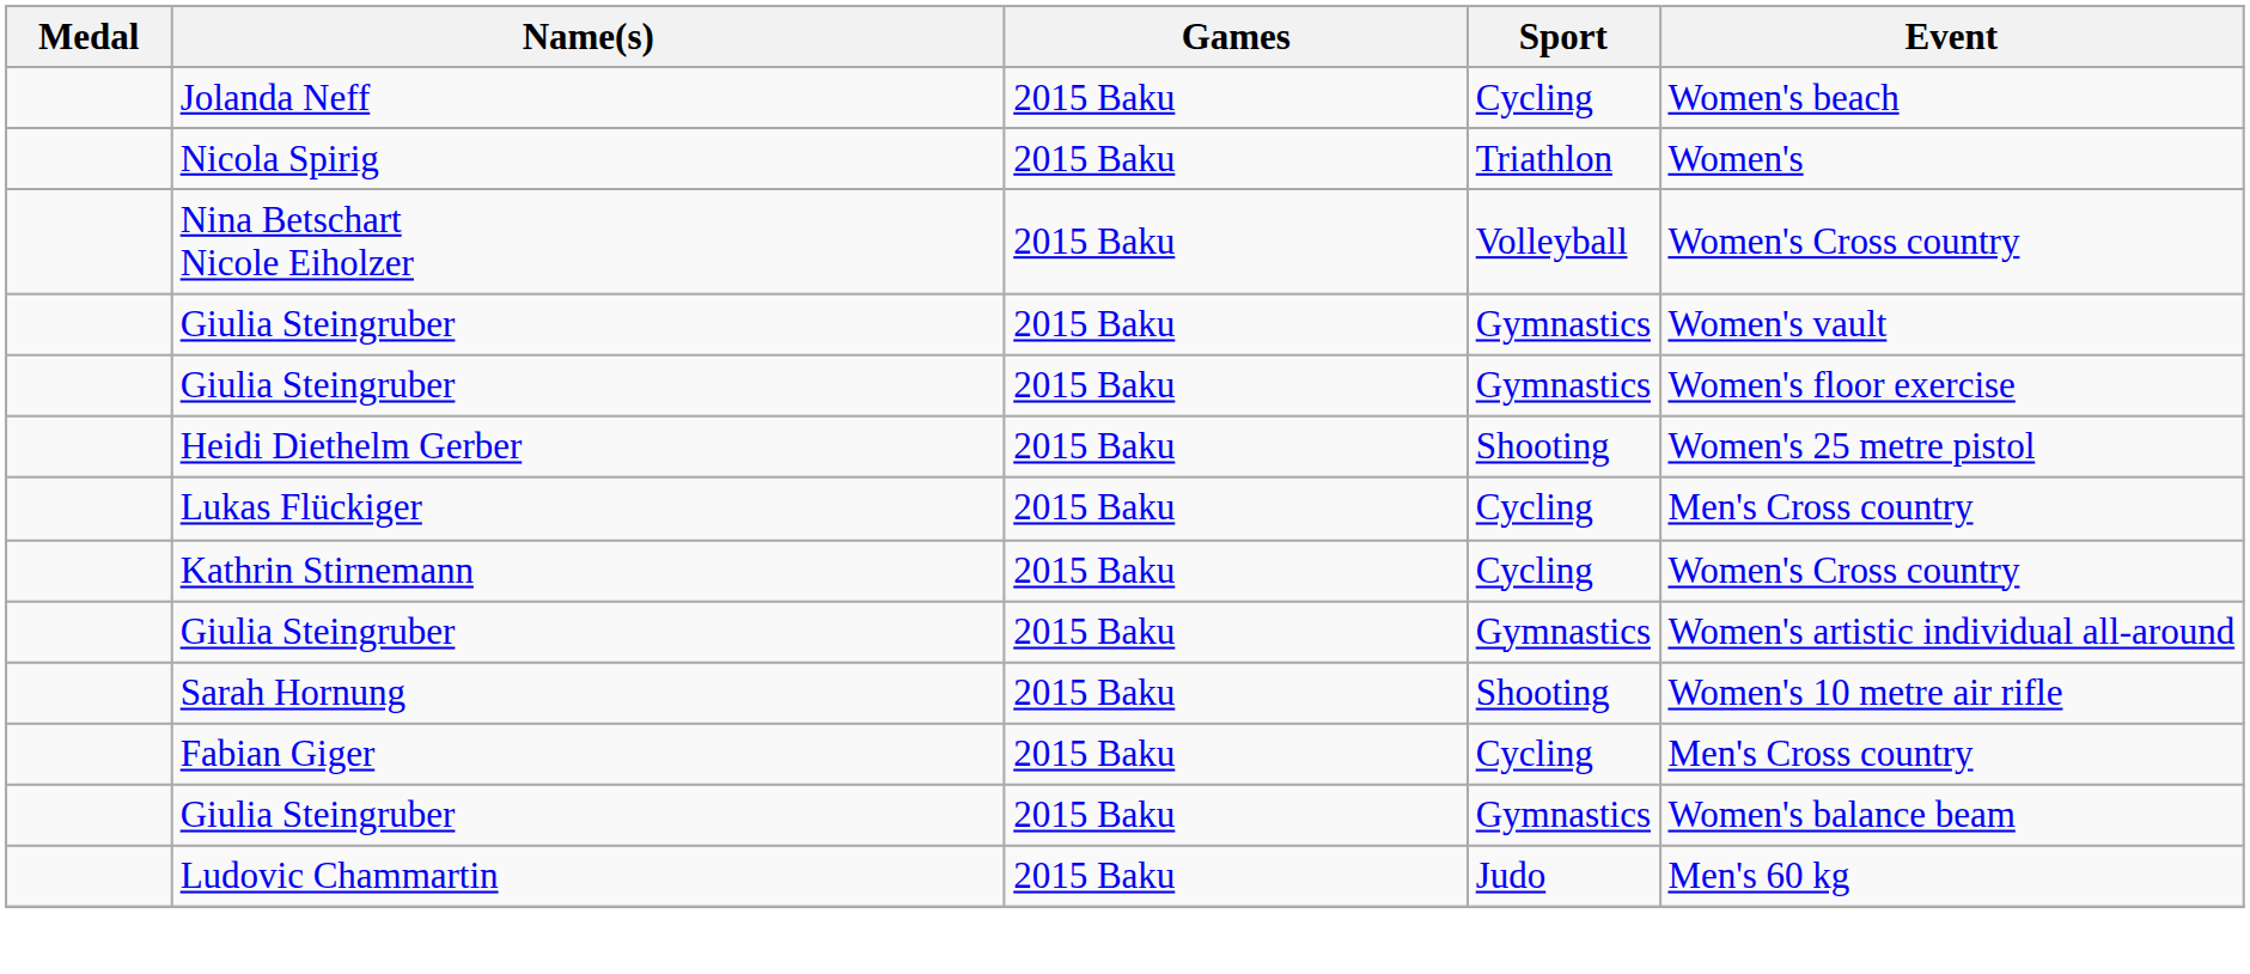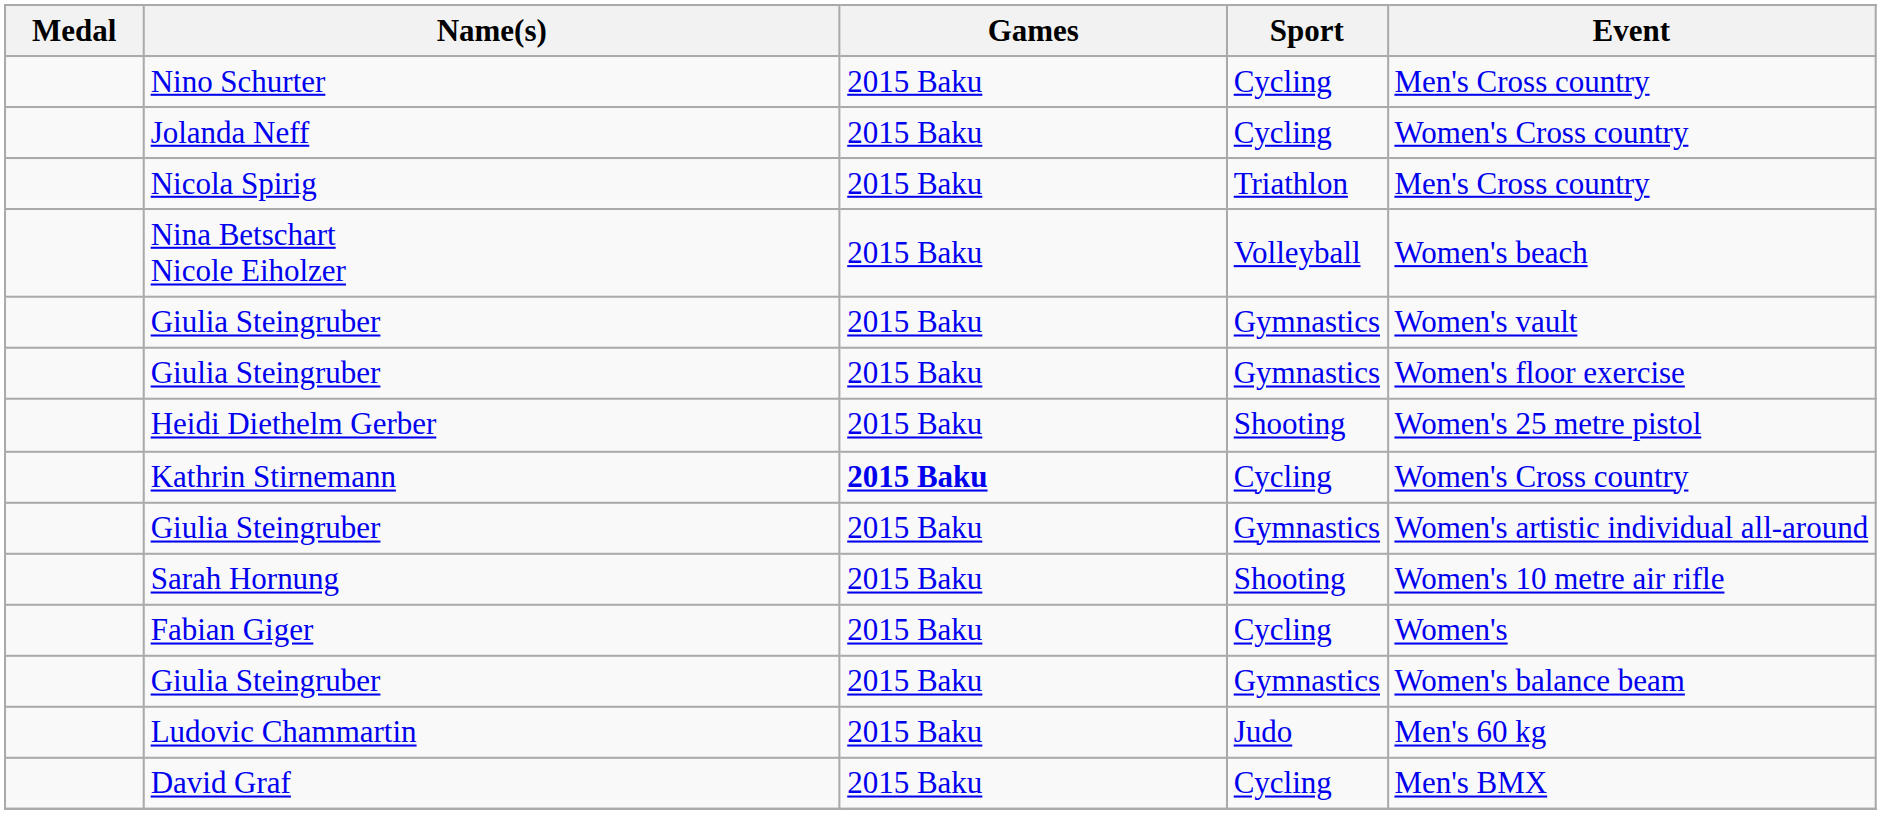 <table class="wikitable sortable" style="font-size: 95%;">
 <tr>
 <th style="width:4em">Medal</th>
 <th style="width:22em">Name(s)</th>
 <th style="width:12em">Games</th>
 <th>Sport</th>
 <th>Event</th>
 </tr>
 <tr>
 <td></td>
+<td><a href='#'>Nino Schurter</a></td>
+<td> <a href='#'>2015 Baku</a></td>
+<td> <a href='#'>Cycling</a></td>
+<td><a href='#'>Men's Cross country</a></td>
+</tr>
+<tr>
+<td></td>
 <td><a href='#'>Jolanda Neff</a></td>
 <td> <a href='#'>2015 Baku</a></td>
 <td> <a href='#'>Cycling</a></td>
-<td><a href='#'>Women's beach</a></td>
+<td><a href='#'>Women's Cross country</a></td>
 </tr>
 <tr>
 <td></td>
 <td><a href='#'>Nicola Spirig</a></td>
 <td> <a href='#'>2015 Baku</a></td>
 <td> <a href='#'>Triathlon</a></td>
-<td><a href='#'>Women's</a></td>
+<td><a href='#'>Men's Cross country</a></td>
 </tr>
 <tr>
 <td></td>
 <td><a href='#'>Nina Betschart</a><br><a href='#'>Nicole Eiholzer</a></td>
 <td> <a href='#'>2015 Baku</a></td>
 <td> <a href='#'>Volleyball</a></td>
-<td><a href='#'>Women's Cross country</a></td>
+<td><a href='#'>Women's beach</a></td>
 </tr>
 <tr>
 <td></td>
 <td><a href='#'>Giulia Steingruber</a></td>
 <td> <a href='#'>2015 Baku</a></td>
 <td> <a href='#'>Gymnastics</a></td>
 <td><a href='#'>Women's vault</a></td>
 </tr>
 <tr>
 <td></td>
 <td><a href='#'>Giulia Steingruber</a></td>
 <td> <a href='#'>2015 Baku</a></td>
 <td> <a href='#'>Gymnastics</a></td>
 <td><a href='#'>Women's floor exercise</a></td>
 </tr>
 <tr>
 <td></td>
 <td><a href='#'>Heidi Diethelm Gerber</a></td>
 <td> <a href='#'>2015 Baku</a></td>
 <td> <a href='#'>Shooting</a></td>
 <td><a href='#'>Women's 25 metre pistol</a></td>
 </tr>
 <tr>
 <td></td>
-<td><a href='#'>Lukas Flückiger</a></td>
-<td> <a href='#'>2015 Baku</a></td>
-<td> <a href='#'>Cycling</a></td>
-<td><a href='#'>Men's Cross country</a></td>
-</tr>
-<tr>
-<td></td>
 <td><a href='#'>Kathrin Stirnemann</a></td>
-<td> <a href='#'>2015 Baku</a></td>
+<td><strong> <a href='#'>2015 Baku</a></strong></td>
 <td> <a href='#'>Cycling</a></td>
 <td><a href='#'>Women's Cross country</a></td>
 </tr>
 <tr>
 <td></td>
 <td><a href='#'>Giulia Steingruber</a></td>
 <td> <a href='#'>2015 Baku</a></td>
 <td> <a href='#'>Gymnastics</a></td>
 <td><a href='#'>Women's artistic individual all-around</a></td>
 </tr>
 <tr>
 <td></td>
 <td><a href='#'>Sarah Hornung</a></td>
 <td> <a href='#'>2015 Baku</a></td>
 <td> <a href='#'>Shooting</a></td>
 <td><a href='#'>Women's 10 metre air rifle</a></td>
 </tr>
 <tr>
 <td></td>
 <td><a href='#'>Fabian Giger</a></td>
 <td> <a href='#'>2015 Baku</a></td>
 <td> <a href='#'>Cycling</a></td>
-<td><a href='#'>Men's Cross country</a></td>
+<td><a href='#'>Women's</a></td>
 </tr>
 <tr>
 <td></td>
 <td><a href='#'>Giulia Steingruber</a></td>
 <td> <a href='#'>2015 Baku</a></td>
 <td> <a href='#'>Gymnastics</a></td>
 <td><a href='#'>Women's balance beam</a></td>
 </tr>
 <tr>
 <td></td>
 <td><a href='#'>Ludovic Chammartin</a></td>
 <td> <a href='#'>2015 Baku</a></td>
 <td> <a href='#'>Judo</a></td>
 <td><a href='#'>Men's 60 kg</a></td>
 </tr>
 <tr>
+<td></td>
+<td><a href='#'>David Graf</a></td>
+<td> <a href='#'>2015 Baku</a></td>
+<td> <a href='#'>Cycling</a></td>
+<td><a href='#'>Men's BMX</a></td>
+</tr>
+<tr>
 </tr>
 </table>
